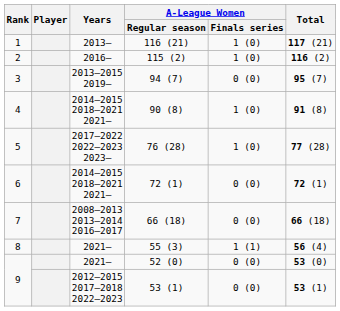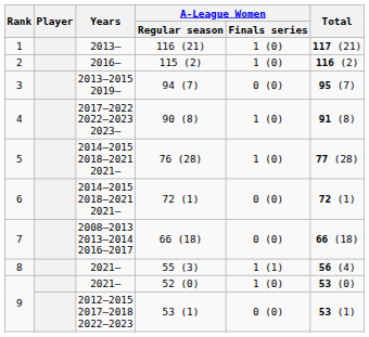 <table class="sortable wikitable plainrowheaders"  style="text-align: center;">
 <tr>
 <th rowspan="2" scope="col">Rank</th>
 <th rowspan="2" scope="col">Player</th>
 <th rowspan="2" scope="col">Years</th>
 <th colspan="2" scope="col"><a href='#'>A-League Women</a></th>
 <th rowspan="2" scope="col">Total</th>
 </tr>
 <tr>
 <th scope="col">Regular season</th>
 <th scope="col">Finals series</th>
 </tr>
 <tr>
 <td>1</td>
 <th scope="row"> <strong></strong></th>
 <td>2013–</td>
 <td>116 (21)</td>
 <td>1 (0)</td>
 <td><strong>117</strong> (21)</td>
 </tr>
 <tr>
 <td>2</td>
 <th scope="row"> <strong></strong></th>
 <td>2016–</td>
 <td>115 (2)</td>
 <td>1 (0)</td>
 <td><strong>116</strong> (2)</td>
 </tr>
 <tr>
 <td>3</td>
 <th scope="row"> <strong></strong></th>
 <td>2013–2015<br>2019–</td>
 <td>94 (7)</td>
 <td>0 (0)</td>
 <td><strong>95</strong> (7)</td>
 </tr>
 <tr>
 <td>4</td>
 <th scope="row"> <strong></strong></th>
-<td>2014–2015<br>2018–2021<br>2021–</td>
+<td>2017–2022<br>2022–2023<br>2023–</td>
 <td>90 (8)</td>
 <td>1 (0)</td>
 <td><strong>91</strong> (8)</td>
 </tr>
 <tr>
 <td>5</td>
 <th scope="row"> <strong></strong></th>
-<td>2017–2022<br>2022–2023<br>2023–</td>
+<td>2014–2015<br>2018–2021<br>2021–</td>
 <td>76 (28)</td>
 <td>1 (0)</td>
 <td><strong>77</strong> (28)</td>
 </tr>
 <tr>
 <td>6</td>
 <th scope="row"> </th>
 <td>2014–2015<br>2018–2021<br>2021–</td>
 <td>72 (1)</td>
 <td>0 (0)</td>
 <td><strong>72</strong> (1)</td>
 </tr>
 <tr>
 <td>7</td>
 <th scope="row"> </th>
 <td>2008–2013<br>2013–2014<br>2016–2017</td>
 <td>66 (18)</td>
 <td>0 (0)</td>
 <td><strong>66</strong> (18)</td>
 </tr>
 <tr>
 <td>8</td>
 <th scope="row"> <strong></strong></th>
 <td>2021–</td>
 <td>55 (3)</td>
 <td>1 (1)</td>
 <td><strong>56</strong> (4)</td>
 </tr>
 <tr>
 <td rowspan="2">9</td>
 <th scope="row"> <strong></strong></th>
 <td>2021–</td>
 <td>52 (0)</td>
-<td>0 (0)</td>
+<td>1 (0)</td>
 <td><strong>53</strong> (0)</td>
 </tr>
 <tr>
 <th scope="row"> </th>
 <td>2012–2015<br>2017–2018<br>2022–2023</td>
 <td>53 (1)</td>
 <td>0 (0)</td>
 <td><strong>53</strong> (1)</td>
 </tr>
 </table>
